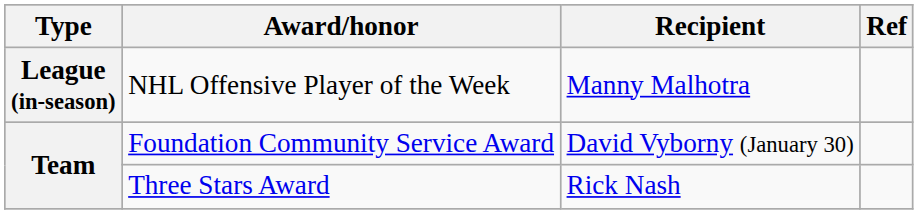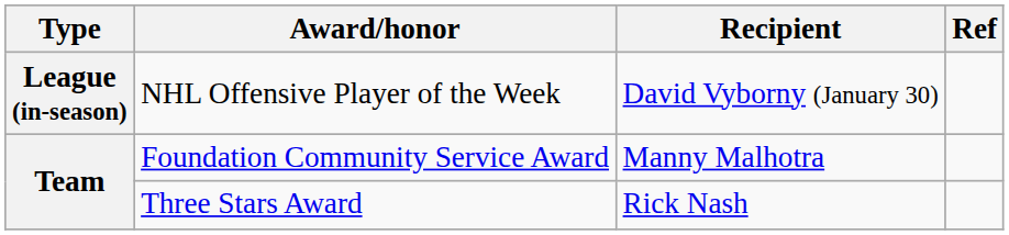 <table class="wikitable">
 <tr>
 <th scope="col">Type</th>
 <th scope="col">Award/honor</th>
 <th scope="col">Recipient</th>
 <th scope="col">Ref</th>
 </tr>
 <tr>
 <th scope="row">League<br><small>(in-season)</small></th>
 <td>NHL Offensive Player of the Week</td>
-<td><a href='#'>Manny Malhotra</a></td>
+<td><a href='#'>David Vyborny</a> <small>(January 30)</small></td>
 <td></td>
 </tr>
 <tr>
 <th scope="row" rowspan="2">Team</th>
 <td><a href='#'>Foundation Community Service Award</a></td>
-<td><a href='#'>David Vyborny</a> <small>(January 30)</small></td>
+<td><a href='#'>Manny Malhotra</a></td>
 <td></td>
 </tr>
 <tr>
 <td><a href='#'>Three Stars Award</a></td>
 <td><a href='#'>Rick Nash</a></td>
 <td></td>
 </tr>
 </table>
